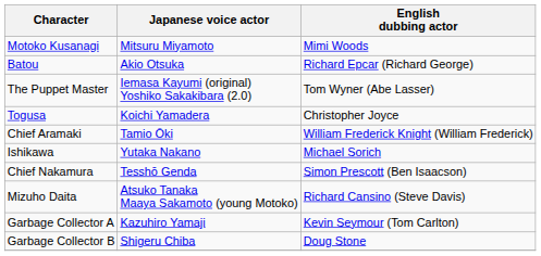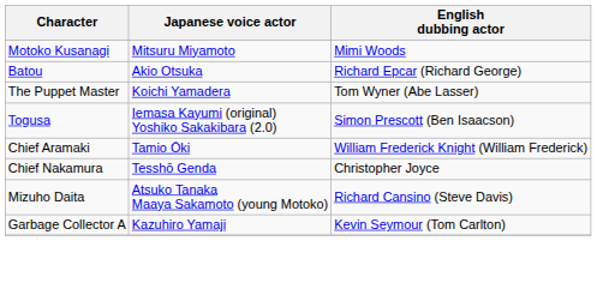 <table class="wikitable">
 <tr>
 <th>Character</th>
 <th>Japanese voice actor</th>
 <th>English <br>dubbing actor<br></th>
 </tr>
 <tr>
 <td><a href='#'>Motoko Kusanagi</a></td>
 <td><a href='#'>Mitsuru Miyamoto</a></td>
 <td><a href='#'>Mimi Woods</a></td>
 </tr>
 <tr>
 <td><a href='#'>Batou</a></td>
 <td><a href='#'>Akio Otsuka</a></td>
 <td><a href='#'>Richard Epcar</a> (Richard George)</td>
 </tr>
 <tr>
 <td>The Puppet Master</td>
-<td><a href='#'>Iemasa Kayumi</a> (original) <br> <a href='#'>Yoshiko Sakakibara</a> (2.0)</td>
+<td><a href='#'>Koichi Yamadera</a></td>
 <td>Tom Wyner (Abe Lasser)</td>
 </tr>
 <tr>
 <td><a href='#'>Togusa</a></td>
-<td><a href='#'>Koichi Yamadera</a></td>
-<td>Christopher Joyce</td>
+<td><a href='#'>Iemasa Kayumi</a> (original) <br> <a href='#'>Yoshiko Sakakibara</a> (2.0)</td>
+<td><a href='#'>Simon Prescott</a> (Ben Isaacson)</td>
 </tr>
 <tr>
 <td>Chief Aramaki</td>
 <td><a href='#'>Tamio Ōki</a></td>
 <td><a href='#'>William Frederick Knight</a> (William Frederick)</td>
 </tr>
 <tr>
-<td>Ishikawa</td>
-<td><a href='#'>Yutaka Nakano</a></td>
-<td><a href='#'>Michael Sorich</a></td>
-</tr>
-<tr>
 <td>Chief Nakamura</td>
 <td><a href='#'>Tesshō Genda</a></td>
-<td><a href='#'>Simon Prescott</a> (Ben Isaacson)</td>
+<td>Christopher Joyce</td>
 </tr>
 <tr>
 <td>Mizuho Daita</td>
 <td><a href='#'>Atsuko Tanaka</a><br> <a href='#'>Maaya Sakamoto</a> (young Motoko)</td>
 <td><a href='#'>Richard Cansino</a> (Steve Davis)</td>
 </tr>
 <tr>
 <td>Garbage Collector A</td>
 <td><a href='#'>Kazuhiro Yamaji</a></td>
 <td><a href='#'>Kevin Seymour</a> (Tom Carlton)</td>
 </tr>
 <tr>
-<td>Garbage Collector B</td>
-<td><a href='#'>Shigeru Chiba</a></td>
-<td><a href='#'>Doug Stone</a></td>
-</tr>
-<tr>
 </tr>
 </table>
